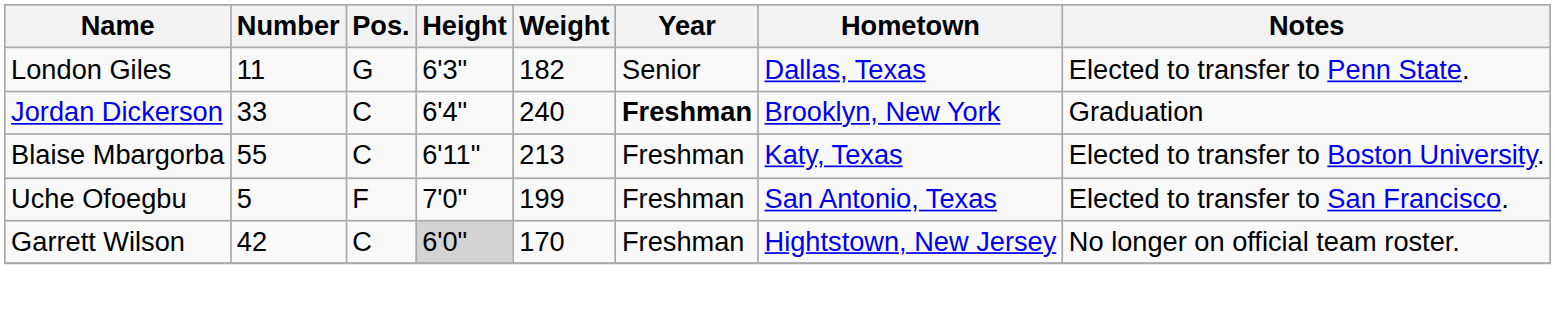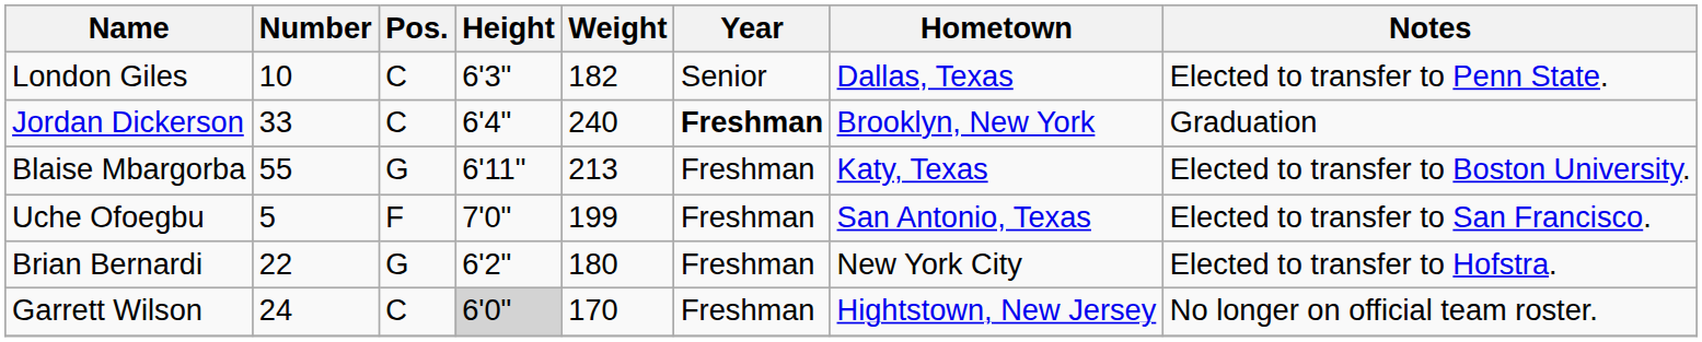 <table class="wikitable sortable" border="1">
 <tr>
 <th>Name</th>
 <th>Number</th>
 <th>Pos.</th>
 <th>Height</th>
 <th>Weight</th>
 <th>Year</th>
 <th>Hometown</th>
 <th class="unsortable">Notes</th>
 </tr>
 <tr>
 <td sortname>London Giles</td>
-<td>11</td>
-<td>G</td>
+<td>10</td>
+<td>C</td>
 <td>6'3"</td>
 <td>182</td>
 <td>Senior</td>
 <td><a href='#'>Dallas, Texas</a></td>
 <td>Elected to transfer to <a href='#'>Penn State</a>.</td>
 </tr>
 <tr>
 <td sortname><a href='#'>Jordan Dickerson</a></td>
 <td>33</td>
 <td>C</td>
 <td>6'4"</td>
 <td>240</td>
 <td><strong>Freshman</strong></td>
 <td><a href='#'>Brooklyn, New York</a></td>
 <td>Graduation</td>
 </tr>
 <tr>
 <td sortname>Blaise Mbargorba</td>
 <td>55</td>
-<td>C</td>
+<td>G</td>
 <td>6'11"</td>
 <td>213</td>
 <td>Freshman</td>
 <td><a href='#'>Katy, Texas</a></td>
 <td>Elected to transfer to <a href='#'>Boston University</a>.</td>
 </tr>
 <tr>
 <td sortname>Uche Ofoegbu</td>
 <td>5</td>
 <td>F</td>
 <td>7'0"</td>
 <td>199</td>
 <td>Freshman</td>
 <td><a href='#'>San Antonio, Texas</a></td>
 <td>Elected to transfer to <a href='#'>San Francisco</a>.</td>
 </tr>
 <tr>
+<td sortname>Brian Bernardi</td>
+<td>22</td>
+<td>G</td>
+<td>6'2"</td>
+<td>180</td>
+<td>Freshman</td>
+<td>New York City</td>
+<td>Elected to transfer to <a href='#'>Hofstra</a>.</td>
+</tr>
+<tr>
 <td sortname>Garrett Wilson</td>
-<td>42</td>
+<td>24</td>
 <td>C</td>
 <td style="background: lightgrey;">6'0"</td>
 <td>170</td>
 <td>Freshman</td>
 <td><a href='#'>Hightstown, New Jersey</a></td>
 <td>No longer on official team roster.</td>
 </tr>
 <tr>
 </tr>
 </table>
